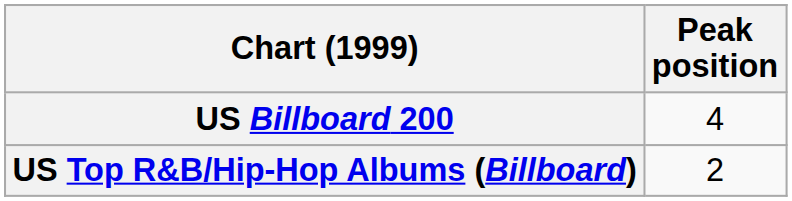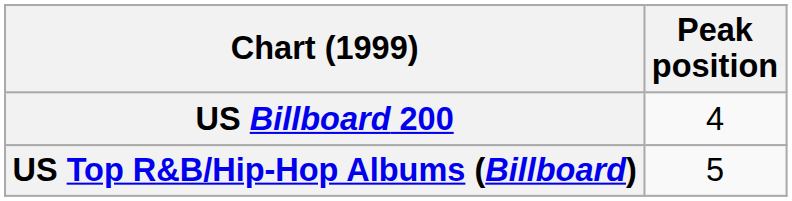 <table class="wikitable sortable plainrowheaders" style="text-align:center">
 <tr>
 <th scope="col">Chart (1999)</th>
 <th scope="col">Peak<br>position</th>
 </tr>
 <tr>
 <th scope="row">US <a href='#'><em>Billboard</em> 200</a></th>
 <td>4</td>
 </tr>
 <tr>
 <th scope="row">US <a href='#'>Top R&B/Hip-Hop Albums</a> (<em><a href='#'>Billboard</a></em>)</th>
-<td>2</td>
+<td>5</td>
 </tr>
 </table>
